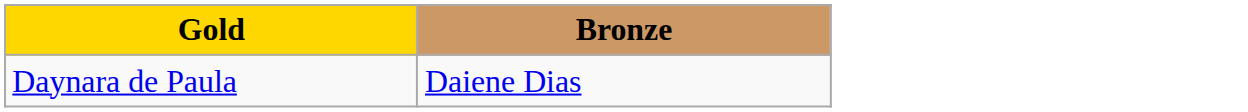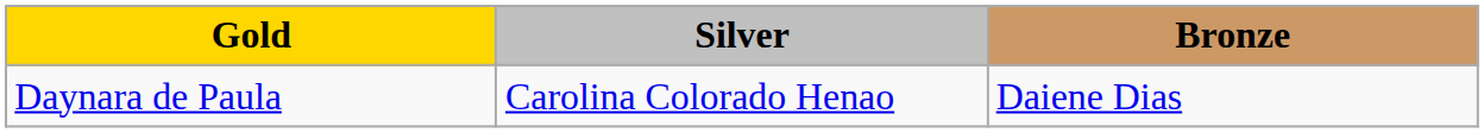 <table class="wikitable" style="text-align:left">
 <tr align="center">
 <td width=200 bgcolor=gold><strong>Gold</strong></td>
+<td width=200 bgcolor=silver><strong>Silver</strong></td>
 <td width=200 bgcolor=CC9966><strong>Bronze</strong></td>
 </tr>
 <tr>
 <td><a href='#'>Daynara de Paula</a><br><em></em></td>
+<td><a href='#'>Carolina Colorado Henao</a><br><em></em></td>
 <td><a href='#'>Daiene Dias</a><br><em></em></td>
 </tr>
 </table>
